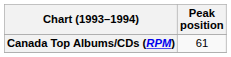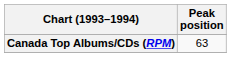 <table class="wikitable sortable plainrowheaders" style="text-align:center">
 <tr>
 <th>Chart (1993–1994)</th>
 <th>Peak<br>position</th>
 </tr>
 <tr>
 </tr>
 <tr>
 <th scope="row">Canada Top Albums/CDs (<em><a href='#'>RPM</a></em>)</th>
-<td>61</td>
+<td>63</td>
 </tr>
 <tr>
 </tr>
 </table>
